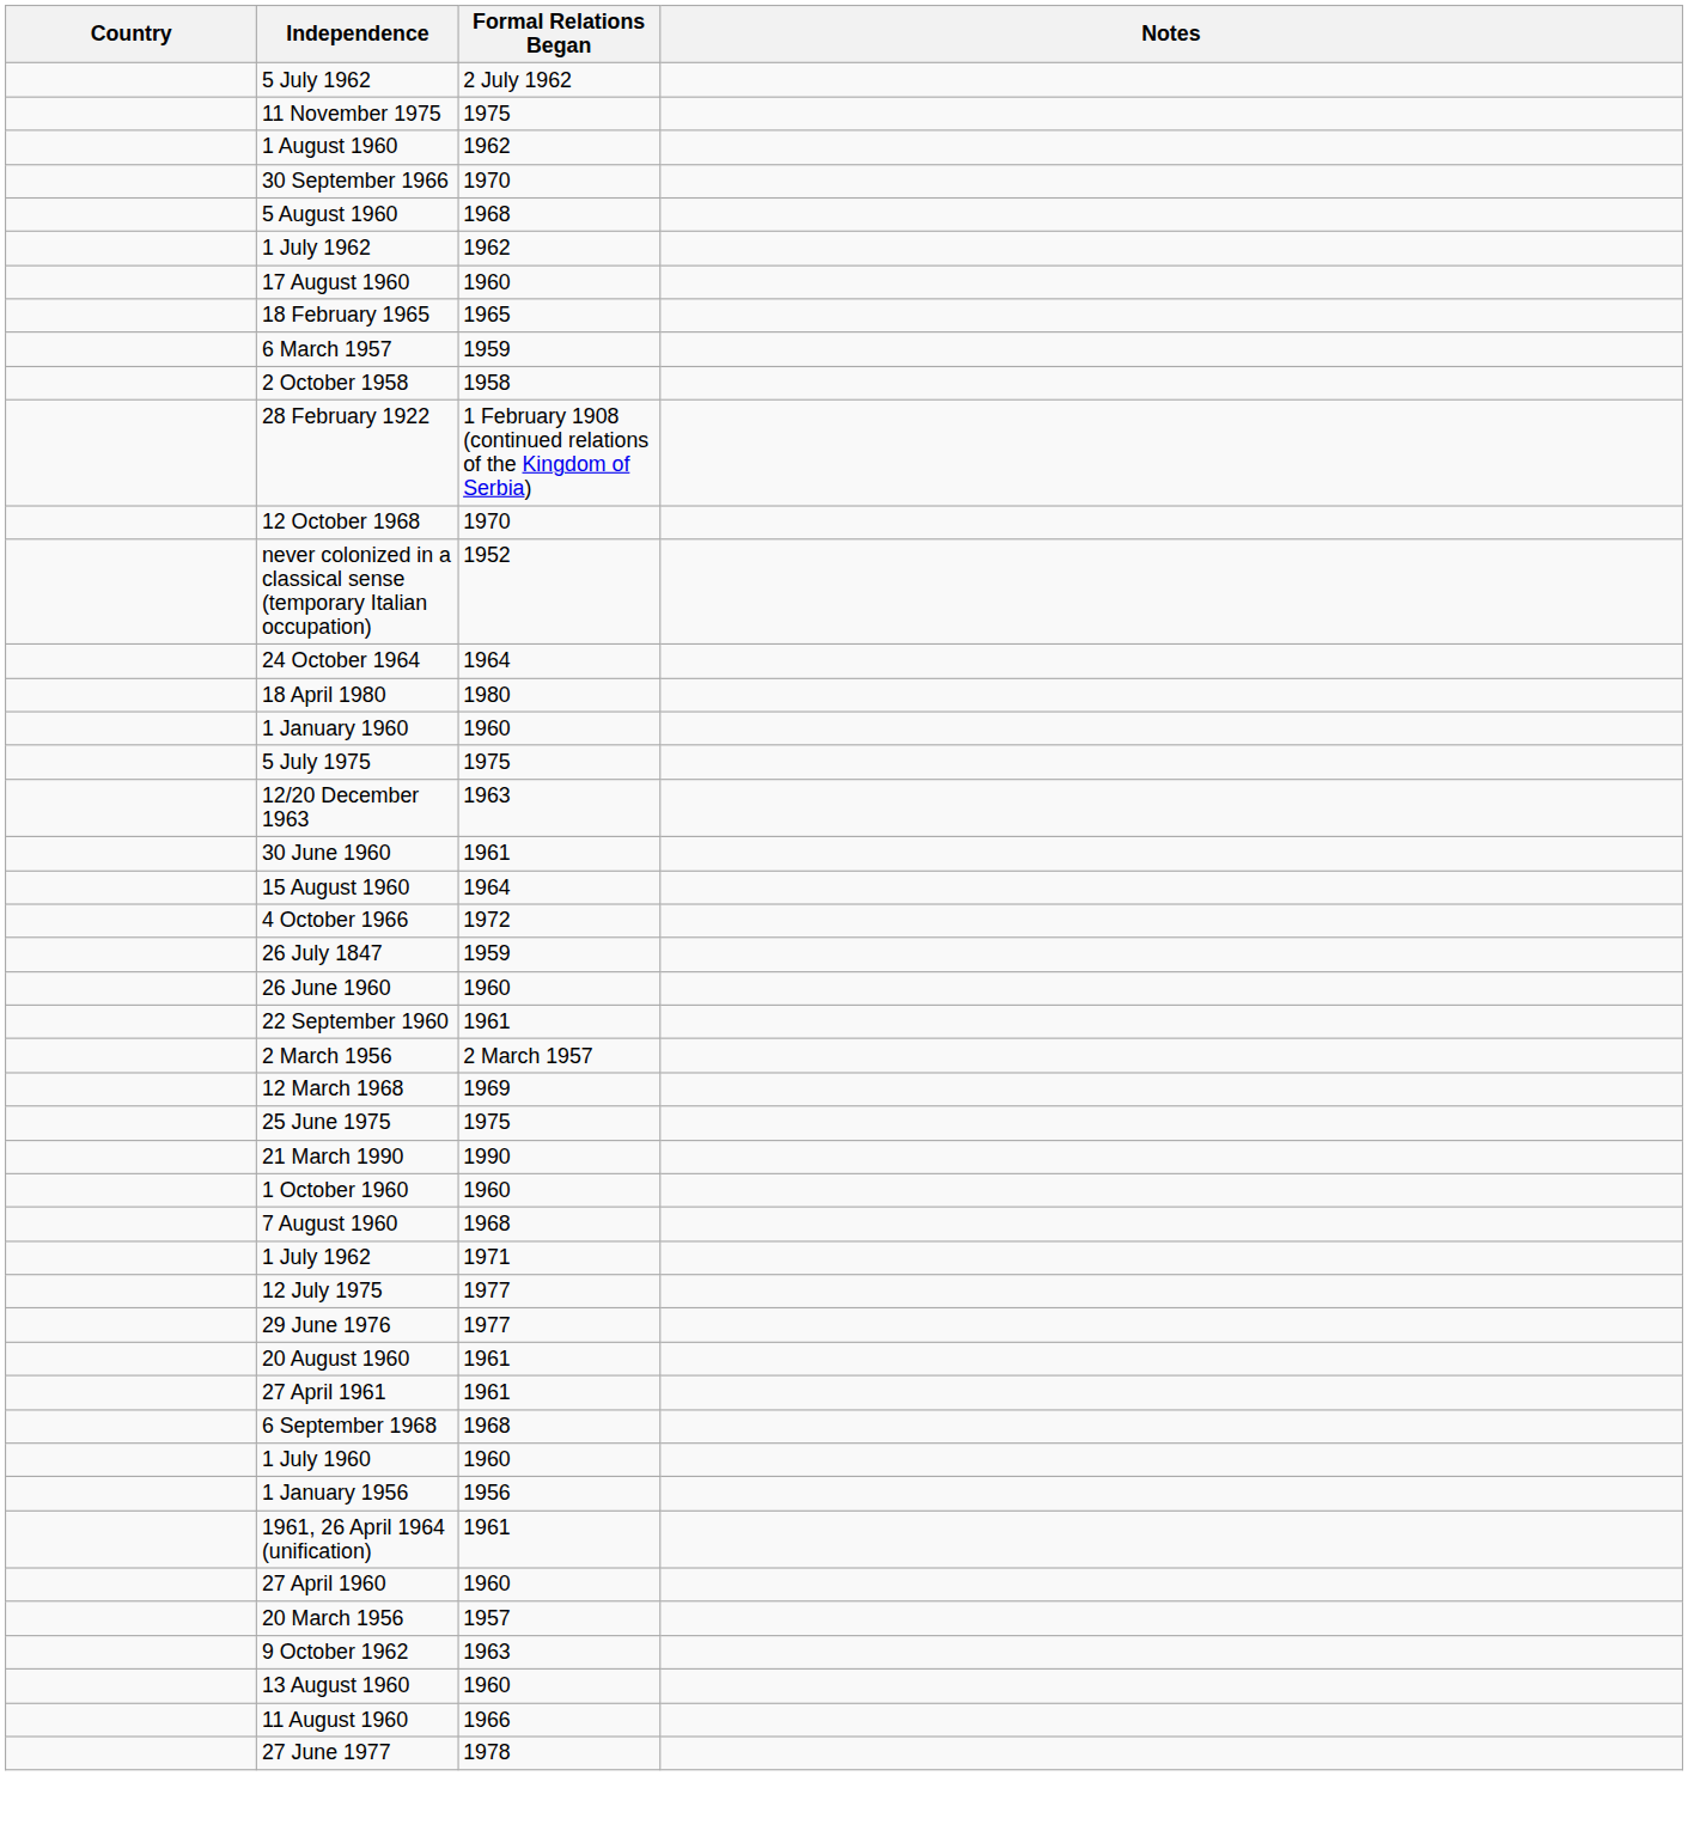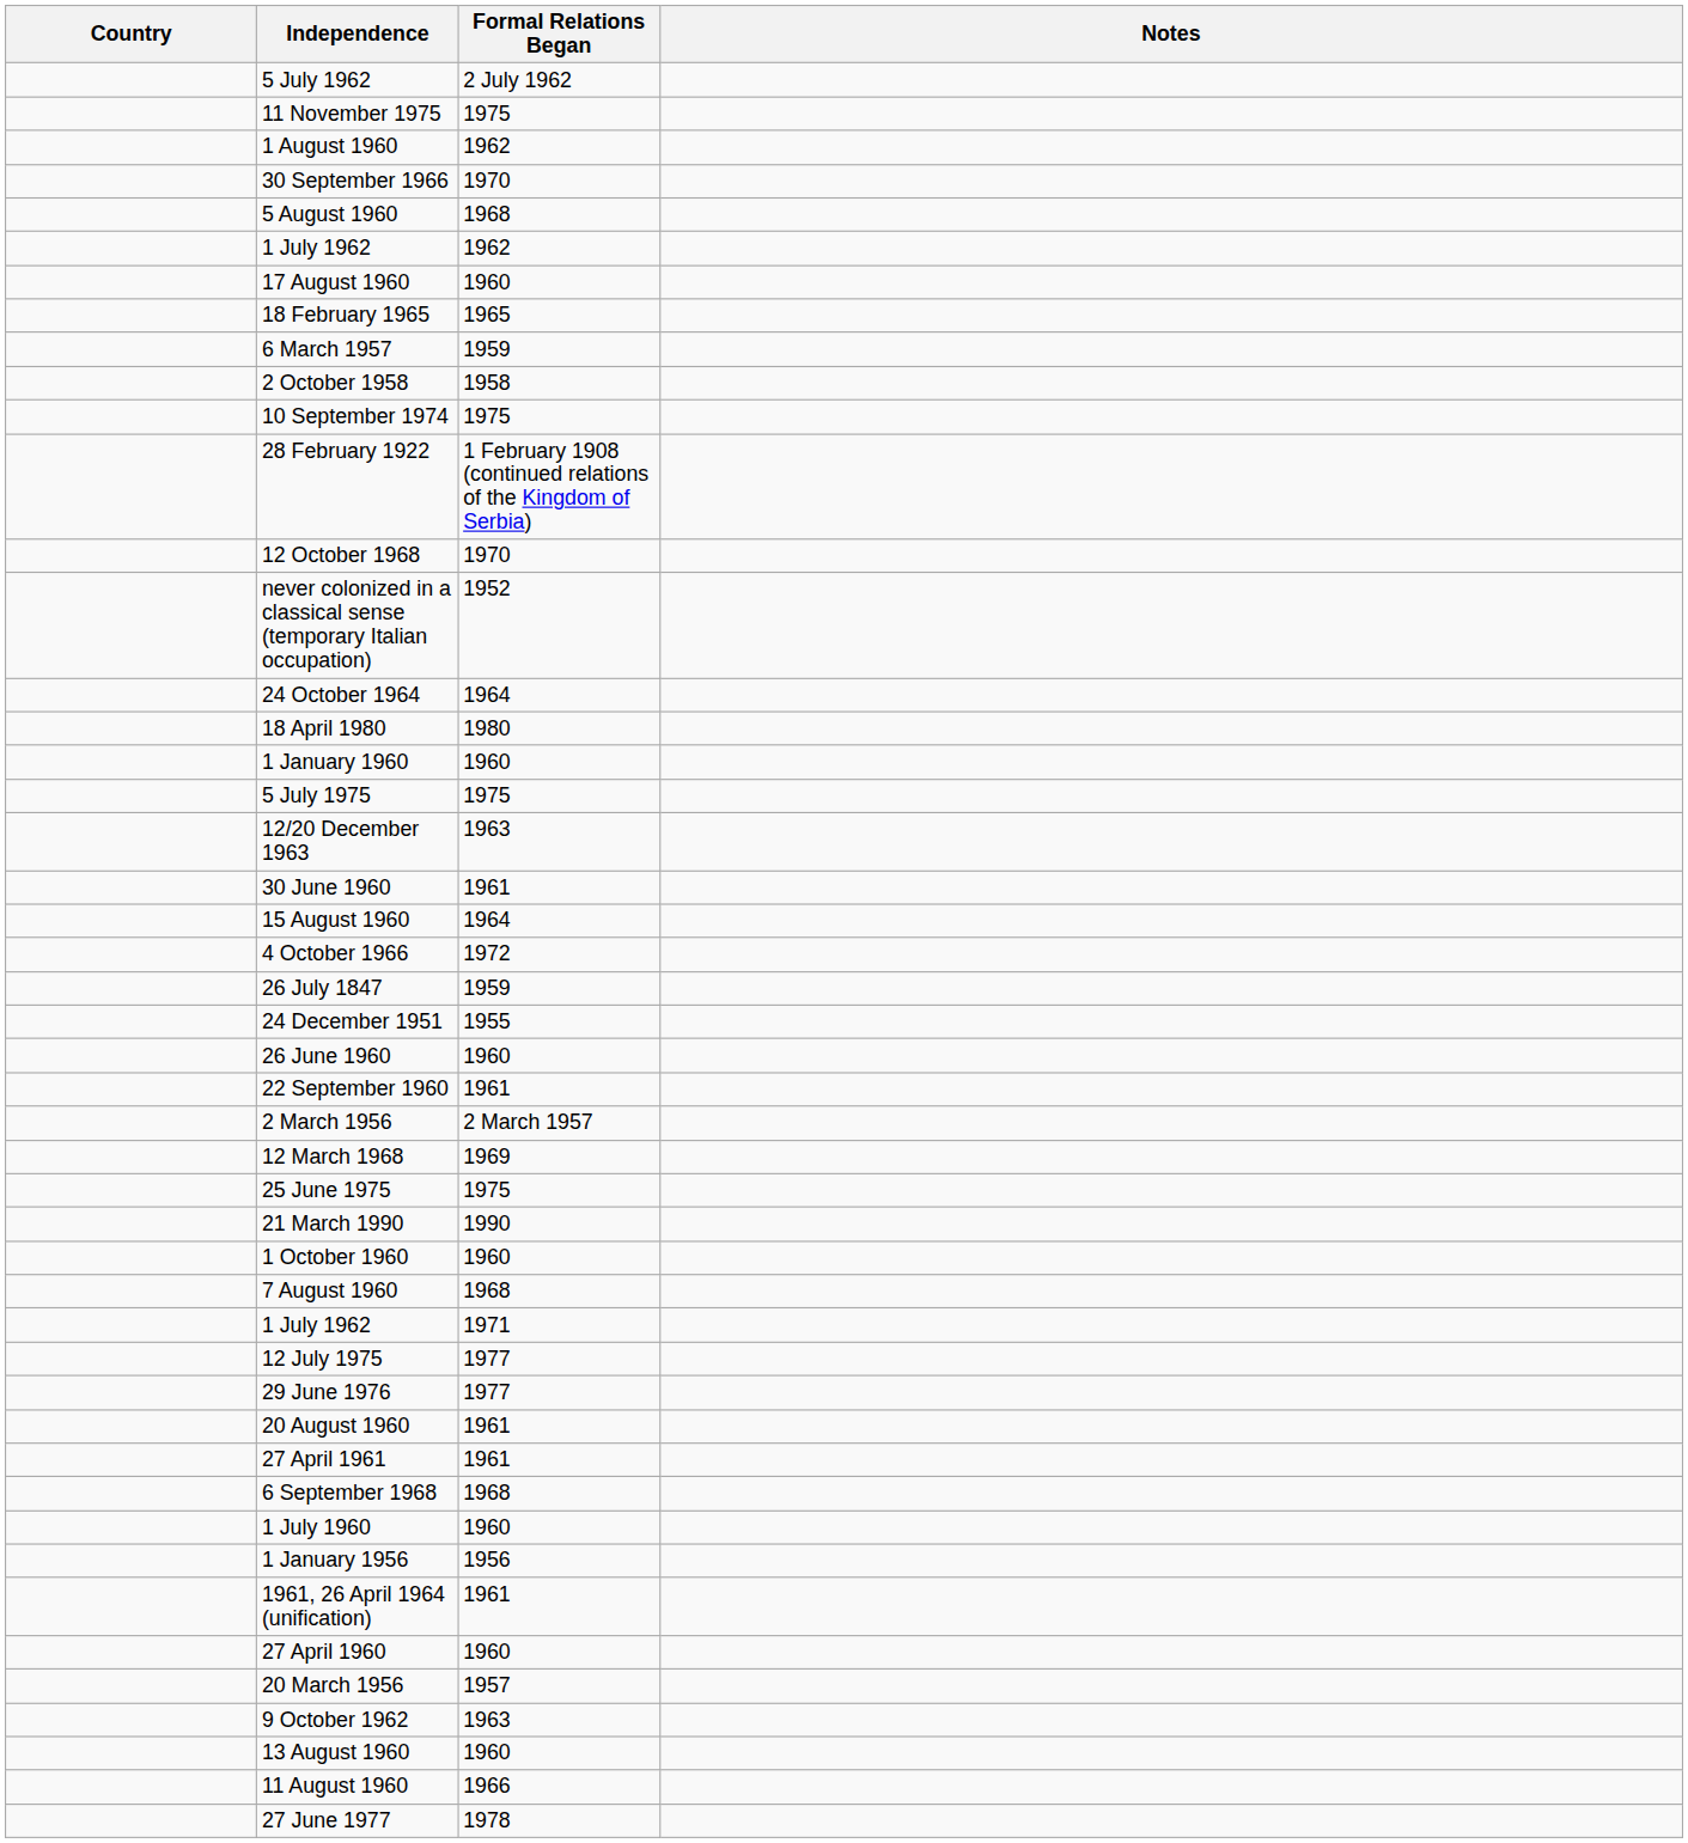 <table class="wikitable sortable" style="width:100%; margin:auto;">
 <tr>
 <th style="width:15%;">Country</th>
 <th style="width:12%;">Independence</th>
 <th style="width:12%;">Formal Relations Began</th>
 <th>Notes</th>
 </tr>
 <tr valign="top">
 <td></td>
 <td>5 July 1962</td>
 <td>2 July 1962</td>
 <td></td>
 </tr>
 <tr valign="top">
 <td></td>
 <td>11 November 1975</td>
 <td>1975</td>
 <td></td>
 </tr>
 <tr valign="top">
 <td></td>
 <td>1 August 1960</td>
 <td>1962</td>
 <td></td>
 </tr>
 <tr valign="top">
 <td></td>
 <td>30 September 1966</td>
 <td>1970</td>
 <td></td>
 </tr>
 <tr valign="top">
 <td></td>
 <td>5 August 1960</td>
 <td>1968</td>
 <td></td>
 </tr>
 <tr valign="top">
 <td></td>
 <td>1 July 1962</td>
 <td>1962</td>
 <td></td>
 </tr>
 <tr valign="top">
 <td></td>
 <td>17 August 1960</td>
 <td>1960</td>
 <td></td>
 </tr>
 <tr valign="top">
 <td></td>
 <td>18 February 1965</td>
 <td>1965</td>
 <td></td>
 </tr>
 <tr valign="top">
 <td></td>
 <td>6 March 1957</td>
 <td>1959</td>
 <td></td>
 </tr>
 <tr valign="top">
 <td></td>
 <td>2 October 1958</td>
 <td>1958</td>
+<td></td>
+</tr>
+<tr valign="top">
+<td></td>
+<td>10 September 1974</td>
+<td>1975</td>
 <td></td>
 </tr>
 <tr valign="top">
 <td></td>
 <td>28 February 1922</td>
 <td>1 February 1908 (continued relations of the <a href='#'>Kingdom of Serbia</a>)</td>
 <td><br></td>
 </tr>
 <tr valign="top">
 <td></td>
 <td>12 October 1968</td>
 <td>1970</td>
 <td></td>
 </tr>
 <tr valign="top">
 <td></td>
 <td>never colonized in a classical sense (temporary Italian occupation)</td>
 <td>1952</td>
 <td></td>
 </tr>
 <tr valign="top">
 <td></td>
 <td>24 October 1964</td>
 <td>1964</td>
 <td></td>
 </tr>
 <tr valign="top">
 <td></td>
 <td>18 April 1980</td>
 <td>1980</td>
 <td></td>
 </tr>
 <tr valign="top">
 <td></td>
 <td>1 January 1960</td>
 <td>1960</td>
 <td></td>
 </tr>
 <tr valign="top">
 <td></td>
 <td>5 July 1975</td>
 <td>1975</td>
 <td></td>
 </tr>
 <tr valign="top">
 <td></td>
 <td>12/20 December 1963</td>
 <td>1963</td>
 <td></td>
 </tr>
 <tr valign="top">
 <td></td>
 <td>30 June 1960</td>
 <td>1961</td>
 <td></td>
 </tr>
 <tr valign="top">
 <td></td>
 <td>15 August 1960</td>
 <td>1964</td>
 <td></td>
 </tr>
 <tr valign="top">
 <td></td>
 <td>4 October 1966</td>
 <td>1972</td>
 <td></td>
 </tr>
 <tr valign="top">
 <td></td>
 <td>26 July 1847</td>
 <td>1959</td>
+<td></td>
+</tr>
+<tr valign="top">
+<td></td>
+<td>24 December 1951</td>
+<td>1955</td>
 <td></td>
 </tr>
 <tr valign="top">
 <td></td>
 <td>26 June 1960</td>
 <td>1960</td>
 <td></td>
 </tr>
 <tr valign="top">
 <td></td>
 <td>22 September 1960</td>
 <td>1961</td>
 <td></td>
 </tr>
 <tr valign="top">
 <td></td>
 <td>2 March 1956</td>
 <td>2 March 1957</td>
 <td></td>
 </tr>
 <tr valign="top">
 <td></td>
 <td>12 March 1968</td>
 <td>1969</td>
 <td></td>
 </tr>
 <tr valign="top">
 <td></td>
 <td>25 June 1975</td>
 <td>1975</td>
 <td></td>
 </tr>
 <tr valign="top">
 <td></td>
 <td>21 March 1990</td>
 <td>1990</td>
 <td></td>
 </tr>
 <tr valign="top">
 <td></td>
 <td>1 October 1960</td>
 <td>1960</td>
 <td></td>
 </tr>
 <tr valign="top">
 <td></td>
 <td>7 August 1960</td>
 <td>1968</td>
 <td></td>
 </tr>
 <tr valign="top">
 <td></td>
 <td>1 July 1962</td>
 <td>1971</td>
 <td></td>
 </tr>
 <tr valign="top">
 <td></td>
 <td>12 July 1975</td>
 <td>1977</td>
 <td></td>
 </tr>
 <tr valign="top">
 <td></td>
 <td>29 June 1976</td>
 <td>1977</td>
 <td></td>
 </tr>
 <tr valign="top">
 <td></td>
 <td>20 August 1960</td>
 <td>1961</td>
 <td></td>
 </tr>
 <tr valign="top">
 <td></td>
 <td>27 April 1961</td>
 <td>1961</td>
 <td></td>
 </tr>
 <tr valign="top">
 <td></td>
 <td>6 September 1968</td>
 <td>1968</td>
 <td></td>
 </tr>
 <tr valign="top">
 <td></td>
 <td>1 July 1960</td>
 <td>1960</td>
 <td></td>
 </tr>
 <tr valign="top">
 <td></td>
 <td>1 January 1956</td>
 <td>1956</td>
 <td></td>
 </tr>
 <tr valign="top">
 <td></td>
 <td>1961, 26 April 1964 (unification)</td>
 <td>1961</td>
 <td></td>
 </tr>
 <tr valign="top">
 <td></td>
 <td>27 April 1960</td>
 <td>1960</td>
 <td></td>
 </tr>
 <tr valign="top">
 <td></td>
 <td>20 March 1956</td>
 <td>1957</td>
 <td></td>
 </tr>
 <tr valign="top">
 <td></td>
 <td>9 October 1962</td>
 <td>1963</td>
 <td></td>
 </tr>
 <tr valign="top">
 <td></td>
 <td>13 August 1960</td>
 <td>1960</td>
 <td></td>
 </tr>
 <tr valign="top">
 <td></td>
 <td>11 August 1960</td>
 <td>1966</td>
 <td></td>
 </tr>
 <tr valign="top">
 <td></td>
 <td>27 June 1977</td>
 <td>1978</td>
 <td></td>
 </tr>
 </table>
